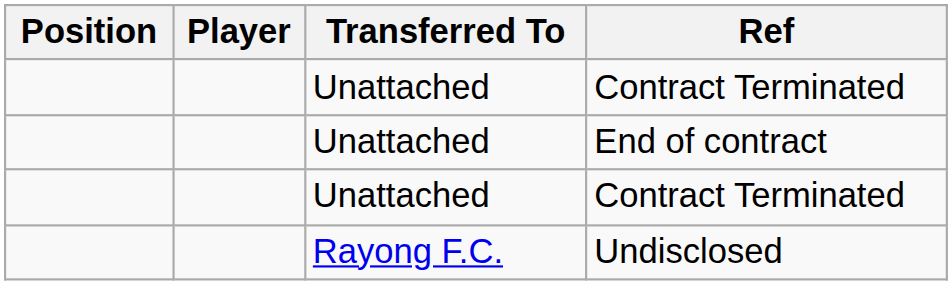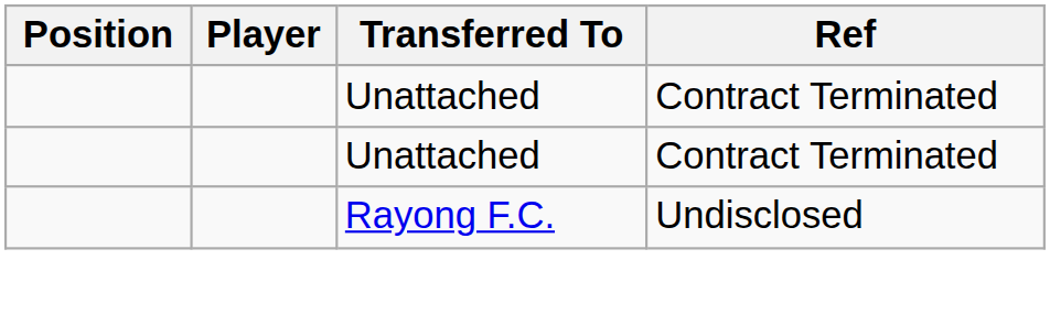 <table class="wikitable sortable" style="width:70%; text-align:center; font-size:100%; text-align:left;">
 <tr>
 <th>Position</th>
 <th>Player</th>
 <th>Transferred To</th>
 <th>Ref</th>
 </tr>
 <tr>
 <td></td>
 <td></td>
 <td>Unattached</td>
 <td>Contract Terminated</td>
 </tr>
 <tr>
 <td></td>
 <td></td>
-<td>Unattached </td>
-<td>End of contract</td>
-</tr>
-<tr>
-<td></td>
-<td></td>
 <td>Unattached</td>
 <td>Contract Terminated</td>
 </tr>
 <tr>
 <td></td>
 <td></td>
 <td> <a href='#'>Rayong F.C.</a></td>
 <td>Undisclosed </td>
 </tr>
 </table>
